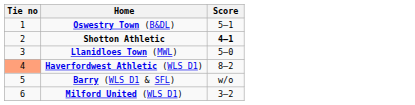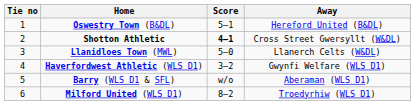 <table class="wikitable" style="text-align:center">
 <tr>
 <th width=50>Tie no</th>
 <th width=250>Home</th>
 <th width=50>Score</th>
+<th width=250>Away</th>
 </tr>
 <tr>
 <td>1</td>
 <td><strong><a href='#'>Oswestry Town</a></strong> (<a href='#'>B&DL</a>)</td>
 <td>5–1</td>
+<td><a href='#'>Hereford United</a> (<a href='#'>B&DL</a>)</td>
 </tr>
 <tr>
 <td>2</td>
 <td><strong>Shotton Athletic</strong></td>
 <td><strong>4–1</strong></td>
+<td>Cross Street Gwersyllt (<a href='#'>W&DL</a>)</td>
 </tr>
 <tr>
 <td>3</td>
 <td><strong><a href='#'>Llanidloes Town</a></strong> (<a href='#'>MWL</a>)</td>
 <td>5–0</td>
+<td>Llanerch Celts (<a href='#'>W&DL</a>)</td>
 </tr>
 <tr>
-<td style="background: lightsalmon;">4</td>
+<td>4</td>
 <td><strong><a href='#'>Haverfordwest Athletic</a></strong> (<a href='#'>WLS D1</a>)</td>
-<td>8–2</td>
+<td>3–2</td>
+<td>Gwynfi Welfare (<a href='#'>WLS D1</a>)</td>
 </tr>
 <tr>
 <td>5</td>
 <td><strong><a href='#'>Barry</a></strong> (<a href='#'>WLS D1</a> & <a href='#'>SFL</a>)</td>
 <td>w/o</td>
+<td><a href='#'>Aberaman</a> (<a href='#'>WLS D1</a>)</td>
 </tr>
 <tr>
 <td>6</td>
 <td><strong><a href='#'>Milford United</a></strong> (<a href='#'>WLS D1</a>)</td>
-<td>3–2</td>
+<td>8–2</td>
+<td><a href='#'>Troedyrhiw</a> (<a href='#'>WLS D1</a>)</td>
 </tr>
 </table>
